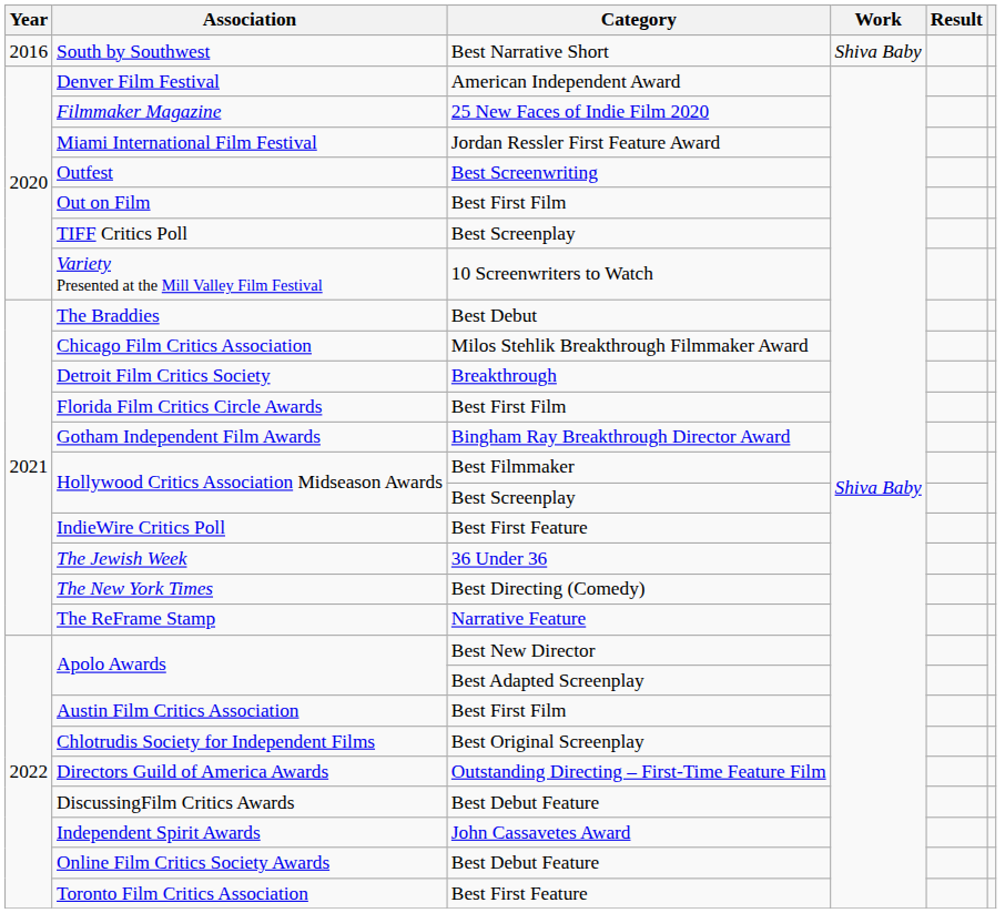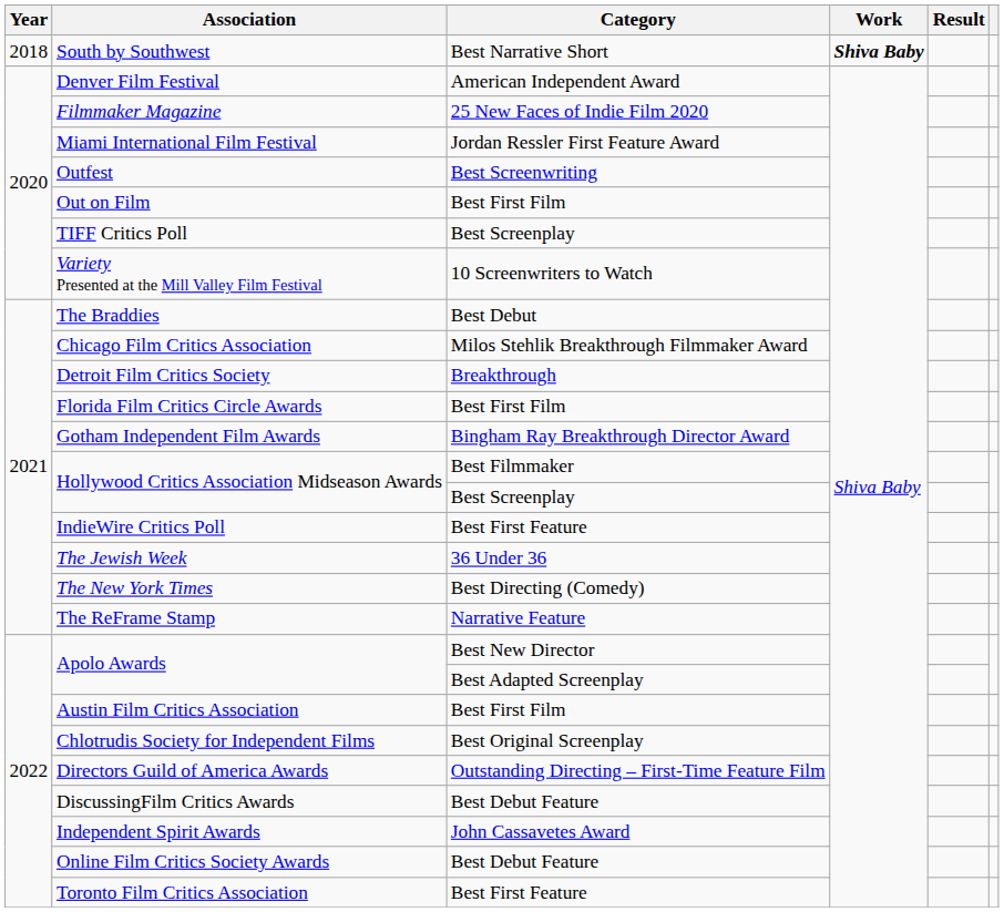 <table class="wikitable sortable">
 <tr>
 <th scope=col>Year</th>
 <th scope=col>Association</th>
 <th scope=col>Category</th>
 <th scope=col>Work</th>
 <th scope=col>Result</th>
 <th class=unsortable scope=col></th>
 </tr>
 <tr>
-<td>2016</td>
+<td>2018</td>
 <td><a href='#'>South by Southwest</a></td>
 <td>Best Narrative Short</td>
-<td><em>Shiva Baby</em></td>
+<td><strong><em>Shiva Baby</em></strong></td>
 <td></td>
 <td align="center"></td>
 </tr>
 <tr>
 <td rowspan="7">2020</td>
 <td><a href='#'>Denver Film Festival</a></td>
 <td>American Independent Award</td>
 <td rowspan="27"><em><a href='#'>Shiva Baby</a></em></td>
 <td></td>
 <td align="center"></td>
 </tr>
 <tr>
 <td><em><a href='#'>Filmmaker Magazine</a></em></td>
 <td><a href='#'>25 New Faces of Indie Film 2020</a></td>
 <td></td>
 <td align="center"></td>
 </tr>
 <tr>
 <td><a href='#'>Miami International Film Festival</a></td>
 <td>Jordan Ressler First Feature Award</td>
 <td></td>
 <td align="center"></td>
 </tr>
 <tr>
 <td><a href='#'>Outfest</a></td>
 <td><a href='#'>Best Screenwriting</a></td>
 <td></td>
 <td align="center"></td>
 </tr>
 <tr>
 <td><a href='#'>Out on Film</a></td>
 <td>Best First Film</td>
 <td></td>
 <td align="center"></td>
 </tr>
 <tr>
 <td><a href='#'>TIFF</a> Critics Poll</td>
 <td>Best Screenplay</td>
 <td></td>
 <td align="center"></td>
 </tr>
 <tr>
 <td><em><a href='#'>Variety</a></em><br> <small>Presented at the <a href='#'>Mill Valley Film Festival</a></small></td>
 <td>10 Screenwriters to Watch</td>
 <td></td>
 <td align="center"></td>
 </tr>
 <tr>
 <td rowspan="11">2021</td>
 <td><a href='#'>The Braddies</a></td>
 <td>Best Debut</td>
 <td></td>
 <td align="center"></td>
 </tr>
 <tr>
 <td><a href='#'>Chicago Film Critics Association</a></td>
 <td>Milos Stehlik Breakthrough Filmmaker Award</td>
 <td></td>
 <td align="center"></td>
 </tr>
 <tr>
 <td><a href='#'>Detroit Film Critics Society</a></td>
 <td><a href='#'>Breakthrough</a></td>
 <td></td>
 <td align="center"></td>
 </tr>
 <tr>
 <td><a href='#'>Florida Film Critics Circle Awards</a></td>
 <td>Best First Film</td>
 <td></td>
 <td align="center"></td>
 </tr>
 <tr>
 <td><a href='#'>Gotham Independent Film Awards</a></td>
 <td><a href='#'>Bingham Ray Breakthrough Director Award</a></td>
 <td></td>
 <td align="center"></td>
 </tr>
 <tr>
 <td rowspan="2"><a href='#'>Hollywood Critics Association</a> Midseason Awards</td>
 <td>Best Filmmaker</td>
 <td></td>
 <td align="center"; rowspan="2"></td>
 </tr>
 <tr>
 <td>Best Screenplay</td>
 <td></td>
 </tr>
 <tr>
 <td><a href='#'>IndieWire Critics Poll</a></td>
 <td>Best First Feature</td>
 <td></td>
 <td align="center"></td>
 </tr>
 <tr>
 <td><em><a href='#'>The Jewish Week</a></em></td>
 <td><a href='#'>36 Under 36</a></td>
 <td></td>
 <td align="center"></td>
 </tr>
 <tr>
 <td><em><a href='#'>The New York Times</a></em></td>
 <td>Best Directing (Comedy)</td>
 <td></td>
 <td align="center"></td>
 </tr>
 <tr>
 <td><a href='#'>The ReFrame Stamp</a></td>
 <td><a href='#'>Narrative Feature</a></td>
 <td></td>
 <td align="center"></td>
 </tr>
 <tr>
 <td rowspan="9">2022</td>
 <td rowspan="2"><a href='#'>Apolo Awards</a></td>
 <td>Best New Director</td>
 <td></td>
 <td align="center"; rowspan="2"></td>
 </tr>
 <tr>
 <td>Best Adapted Screenplay</td>
 <td></td>
 </tr>
 <tr>
 <td><a href='#'>Austin Film Critics Association</a></td>
 <td>Best First Film</td>
 <td></td>
 <td align="center"></td>
 </tr>
 <tr>
 <td><a href='#'>Chlotrudis Society for Independent Films</a></td>
 <td>Best Original Screenplay</td>
 <td></td>
 <td align="center"></td>
 </tr>
 <tr>
 <td><a href='#'>Directors Guild of America Awards</a></td>
 <td><a href='#'>Outstanding Directing – First-Time Feature Film</a></td>
 <td></td>
 <td align="center"></td>
 </tr>
 <tr>
 <td>DiscussingFilm Critics Awards</td>
 <td>Best Debut Feature</td>
 <td></td>
 <td align="center"></td>
 </tr>
 <tr>
 <td><a href='#'>Independent Spirit Awards</a></td>
 <td><a href='#'>John Cassavetes Award</a></td>
 <td></td>
 <td align="center"></td>
 </tr>
 <tr>
 <td><a href='#'>Online Film Critics Society Awards</a></td>
 <td>Best Debut Feature</td>
 <td></td>
 <td align="center"></td>
 </tr>
 <tr>
 <td><a href='#'>Toronto Film Critics Association</a></td>
 <td>Best First Feature</td>
 <td></td>
 <td align="center"></td>
 </tr>
 </table>
